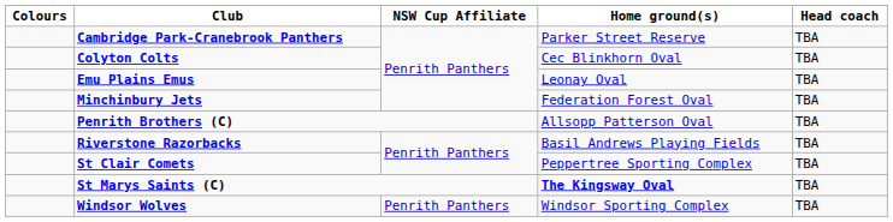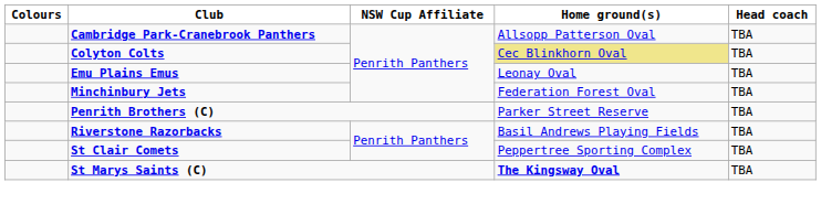 <table class="wikitable" style="width:100%; ">
 <tr>
 <th style="background:white">Colours</th>
 <th style="background:white">Club</th>
 <th style="background:white">NSW Cup Affiliate</th>
 <th style="background:white">Home ground(s)</th>
 <th style="background:white">Head coach</th>
 </tr>
 <tr>
 <td></td>
 <td><strong><a href='#'>Cambridge Park-Cranebrook Panthers</a></strong></td>
 <td rowspan="4"> <a href='#'>Penrith Panthers</a></td>
-<td><a href='#'>Parker Street Reserve</a></td>
+<td><a href='#'>Allsopp Patterson Oval</a></td>
 <td>TBA</td>
 </tr>
 <tr>
 <td></td>
 <td><strong><a href='#'>Colyton Colts</a></strong></td>
-<td><a href='#'>Cec Blinkhorn Oval</a></td>
+<td style="background: khaki;"><a href='#'>Cec Blinkhorn Oval</a></td>
 <td>TBA</td>
 </tr>
 <tr>
 <td></td>
 <td><strong><a href='#'>Emu Plains Emus</a></strong></td>
 <td><a href='#'>Leonay Oval</a></td>
 <td>TBA</td>
 </tr>
 <tr>
 <td></td>
 <td><strong><a href='#'>Minchinbury Jets</a></strong></td>
 <td><a href='#'>Federation Forest Oval</a></td>
 <td>TBA</td>
 </tr>
 <tr>
 <td></td>
 <td colspan="2"><strong><a href='#'>Penrith Brothers</a> (C)</strong></td>
-<td><a href='#'>Allsopp Patterson Oval</a></td>
+<td><a href='#'>Parker Street Reserve</a></td>
 <td>TBA</td>
 </tr>
 <tr>
 <td></td>
 <td><strong><a href='#'>Riverstone Razorbacks</a></strong></td>
 <td rowspan="2"> <a href='#'>Penrith Panthers</a></td>
 <td><a href='#'>Basil Andrews Playing Fields</a></td>
 <td>TBA</td>
 </tr>
 <tr>
 <td></td>
 <td><strong><a href='#'>St Clair Comets</a></strong></td>
 <td><a href='#'>Peppertree Sporting Complex</a></td>
 <td>TBA</td>
 </tr>
 <tr>
 <td></td>
 <td colspan="2"><strong><a href='#'>St Marys Saints</a> (C)</strong></td>
 <td><strong><a href='#'>The Kingsway Oval</a></strong></td>
 <td>TBA</td>
 </tr>
-<tr>
-<td></td>
-<td><strong><a href='#'>Windsor Wolves</a></strong></td>
-<td> <a href='#'>Penrith Panthers</a></td>
-<td><a href='#'>Windsor Sporting Complex</a></td>
-<td>TBA</td>
-</tr>
 </table>
